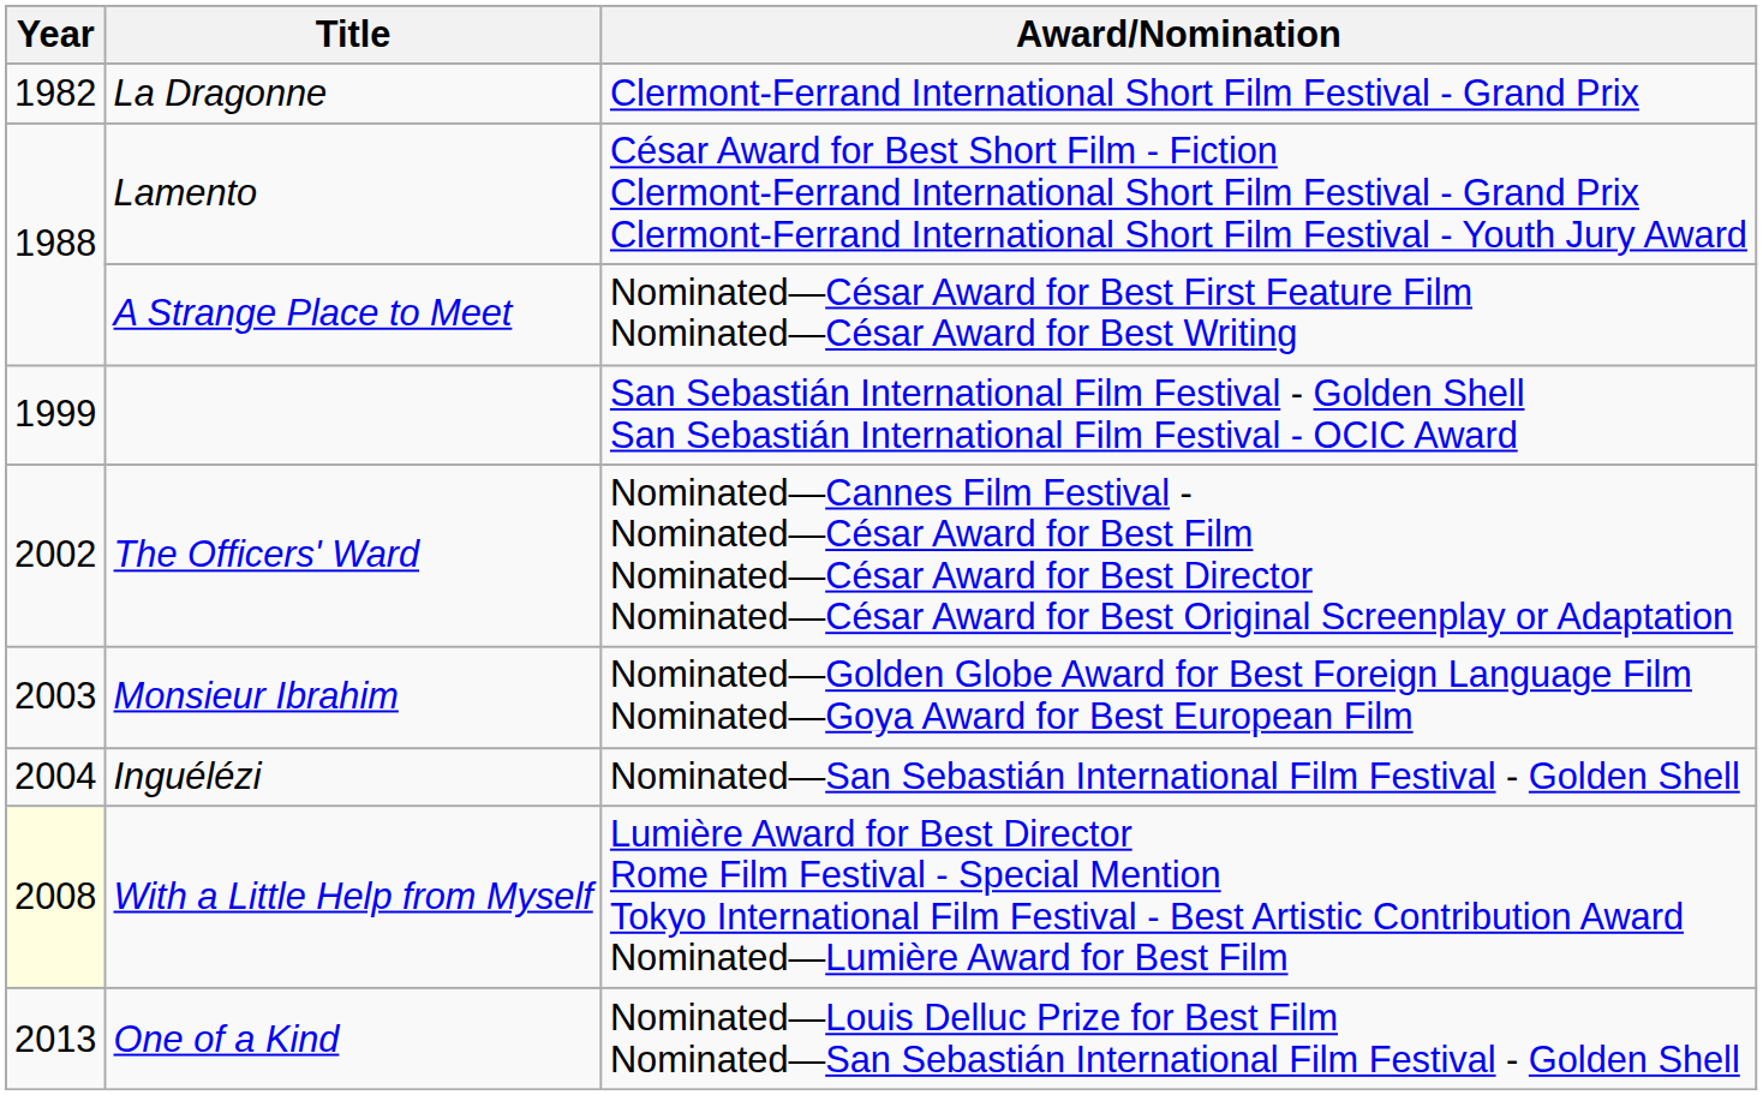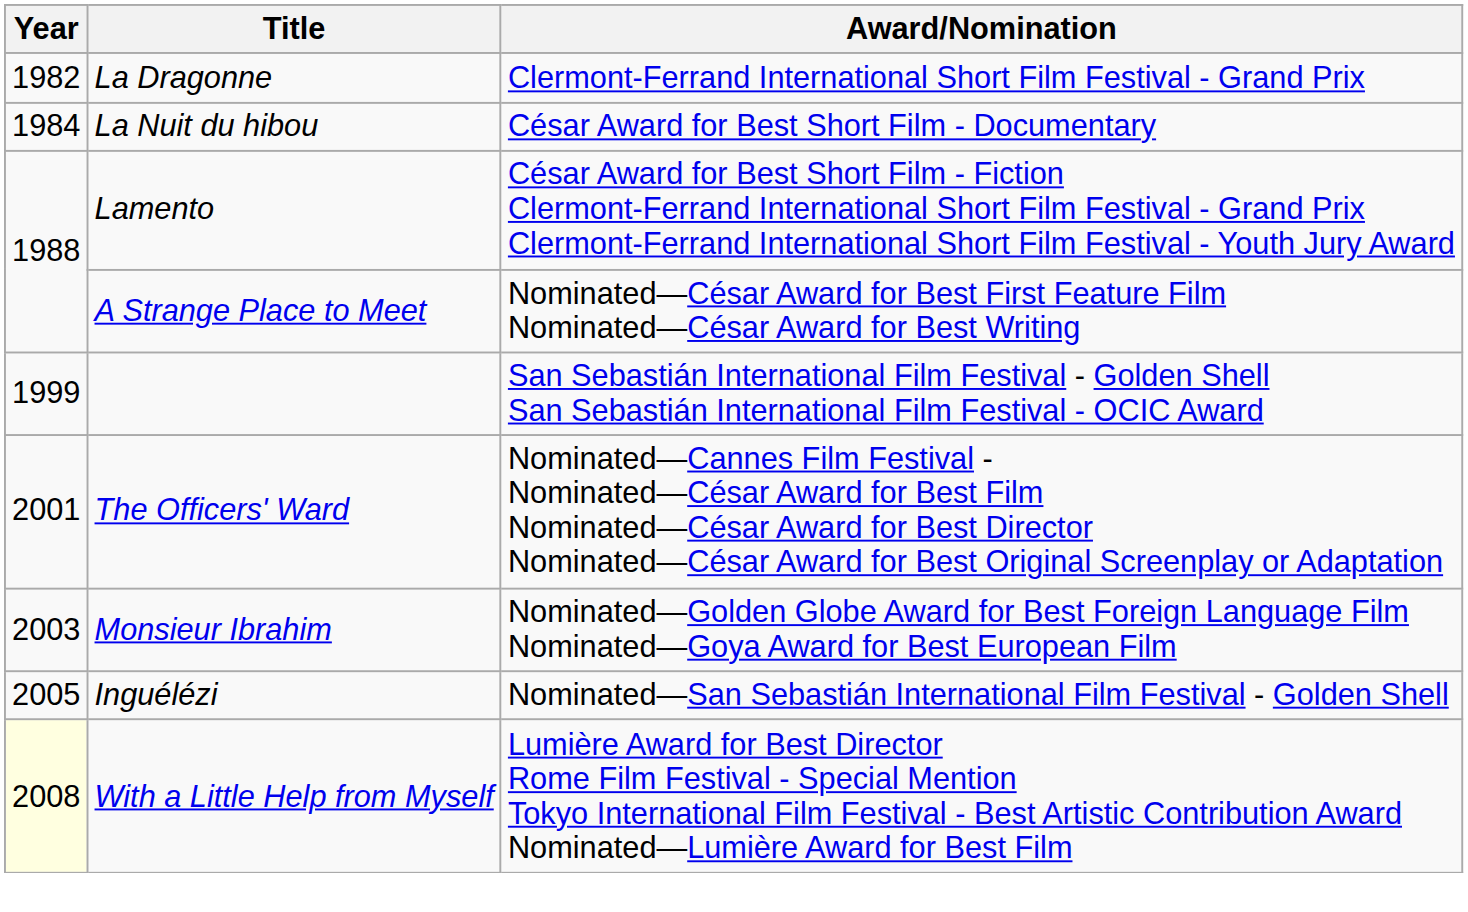 <table class="wikitable">
 <tr>
 <th>Year</th>
 <th>Title</th>
 <th>Award/Nomination</th>
 </tr>
 <tr>
 <td>1982</td>
 <td><em>La Dragonne</em></td>
 <td><a href='#'>Clermont-Ferrand International Short Film Festival - Grand Prix</a></td>
+</tr>
+<tr>
+<td>1984</td>
+<td><em>La Nuit du hibou</em></td>
+<td><a href='#'>César Award for Best Short Film - Documentary</a></td>
 </tr>
 <tr>
 <td rowspan=2>1988</td>
 <td><em>Lamento</em></td>
 <td><a href='#'>César Award for Best Short Film - Fiction</a><br><a href='#'>Clermont-Ferrand International Short Film Festival - Grand Prix</a><br><a href='#'>Clermont-Ferrand International Short Film Festival - Youth Jury Award</a></td>
 </tr>
 <tr>
 <td><em><a href='#'>A Strange Place to Meet</a></em></td>
 <td>Nominated—<a href='#'>César Award for Best First Feature Film</a><br>Nominated—<a href='#'>César Award for Best Writing</a></td>
 </tr>
 <tr>
 <td>1999</td>
 <td></td>
 <td><a href='#'>San Sebastián International Film Festival</a> - <a href='#'>Golden Shell</a><br><a href='#'>San Sebastián International Film Festival - OCIC Award</a></td>
 </tr>
 <tr>
-<td>2002</td>
+<td>2001</td>
 <td><em><a href='#'>The Officers' Ward</a></em></td>
 <td>Nominated—<a href='#'>Cannes Film Festival</a> - <br>Nominated—<a href='#'>César Award for Best Film</a><br>Nominated—<a href='#'>César Award for Best Director</a><br>Nominated—<a href='#'>César Award for Best Original Screenplay or Adaptation</a></td>
 </tr>
 <tr>
 <td>2003</td>
 <td><em><a href='#'>Monsieur Ibrahim</a></em></td>
 <td>Nominated—<a href='#'>Golden Globe Award for Best Foreign Language Film</a><br>Nominated—<a href='#'>Goya Award for Best European Film</a></td>
 </tr>
 <tr>
-<td>2004</td>
+<td>2005</td>
 <td><em>Inguélézi</em></td>
 <td>Nominated—<a href='#'>San Sebastián International Film Festival</a> - <a href='#'>Golden Shell</a></td>
 </tr>
 <tr>
 <td style="background: lightyellow;">2008</td>
 <td><em><a href='#'>With a Little Help from Myself</a></em></td>
 <td><a href='#'>Lumière Award for Best Director</a><br><a href='#'>Rome Film Festival - Special Mention</a><br><a href='#'>Tokyo International Film Festival - Best Artistic Contribution Award</a><br>Nominated—<a href='#'>Lumière Award for Best Film</a></td>
 </tr>
-<tr>
-<td>2013</td>
-<td><em><a href='#'>One of a Kind</a></em></td>
-<td>Nominated—<a href='#'>Louis Delluc Prize for Best Film</a><br>Nominated—<a href='#'>San Sebastián International Film Festival</a> - <a href='#'>Golden Shell</a></td>
-</tr>
 </table>
